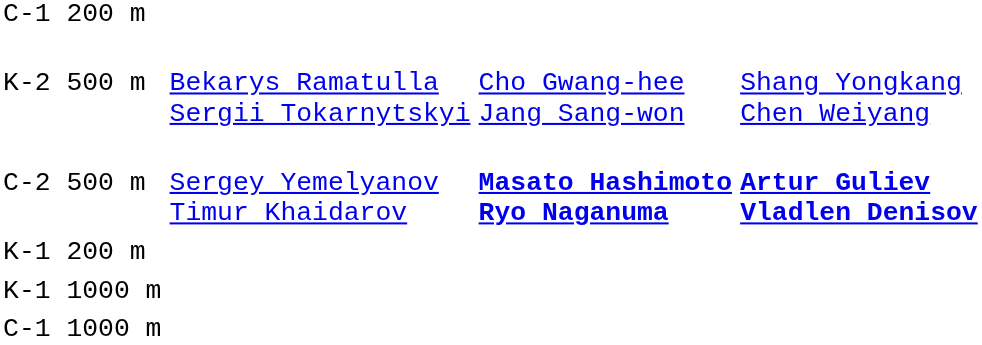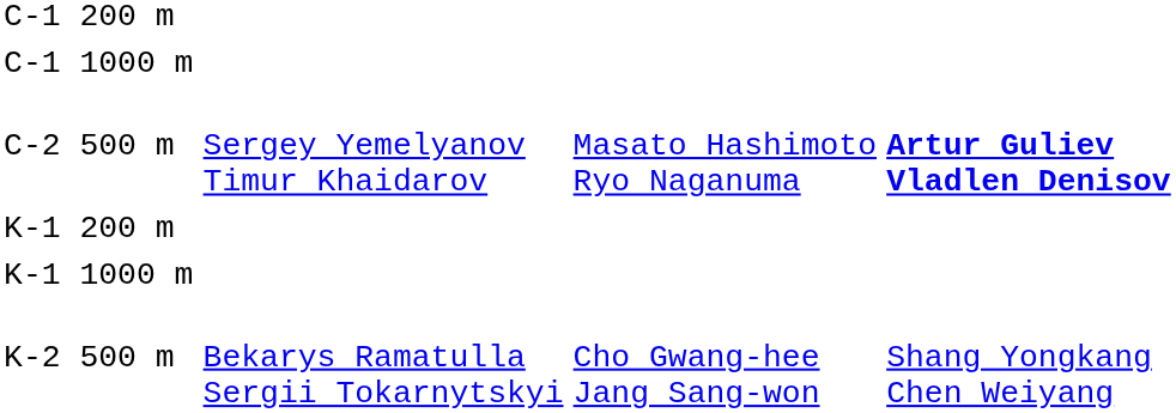 <table>
 <tr>
 <td>C-1 200 m</td>
 <td></td>
 <td></td>
 <td></td>
 </tr>
 <tr>
-<td>K-2 500 m</td>
-<td><br><a href='#'>Bekarys Ramatulla</a><br><a href='#'>Sergii Tokarnytskyi</a></td>
-<td><br><a href='#'>Cho Gwang-hee</a><br><a href='#'>Jang Sang-won</a></td>
-<td><br><a href='#'>Shang Yongkang</a><br><a href='#'>Chen Weiyang</a></td>
+<td>C-1 1000 m</td>
+<td></td>
+<td></td>
+<td></td>
 </tr>
 <tr>
 <td>C-2 500 m</td>
 <td><br><a href='#'>Sergey Yemelyanov</a><br><a href='#'>Timur Khaidarov</a></td>
-<td><strong><br><a href='#'>Masato Hashimoto</a><br><a href='#'>Ryo Naganuma</a></strong></td>
+<td><br><a href='#'>Masato Hashimoto</a><br><a href='#'>Ryo Naganuma</a></td>
 <td><strong><br><a href='#'>Artur Guliev</a><br><a href='#'>Vladlen Denisov</a></strong></td>
 </tr>
 <tr>
 <td>K-1 200 m</td>
 <td></td>
 <td></td>
 <td></td>
 </tr>
 <tr>
 <td>K-1 1000 m</td>
 <td></td>
 <td></td>
 <td></td>
 </tr>
 <tr>
-<td>C-1 1000 m</td>
-<td></td>
-<td></td>
-<td></td>
+<td>K-2 500 m</td>
+<td><br><a href='#'>Bekarys Ramatulla</a><br><a href='#'>Sergii Tokarnytskyi</a></td>
+<td><br><a href='#'>Cho Gwang-hee</a><br><a href='#'>Jang Sang-won</a></td>
+<td><br><a href='#'>Shang Yongkang</a><br><a href='#'>Chen Weiyang</a></td>
 </tr>
 </table>
